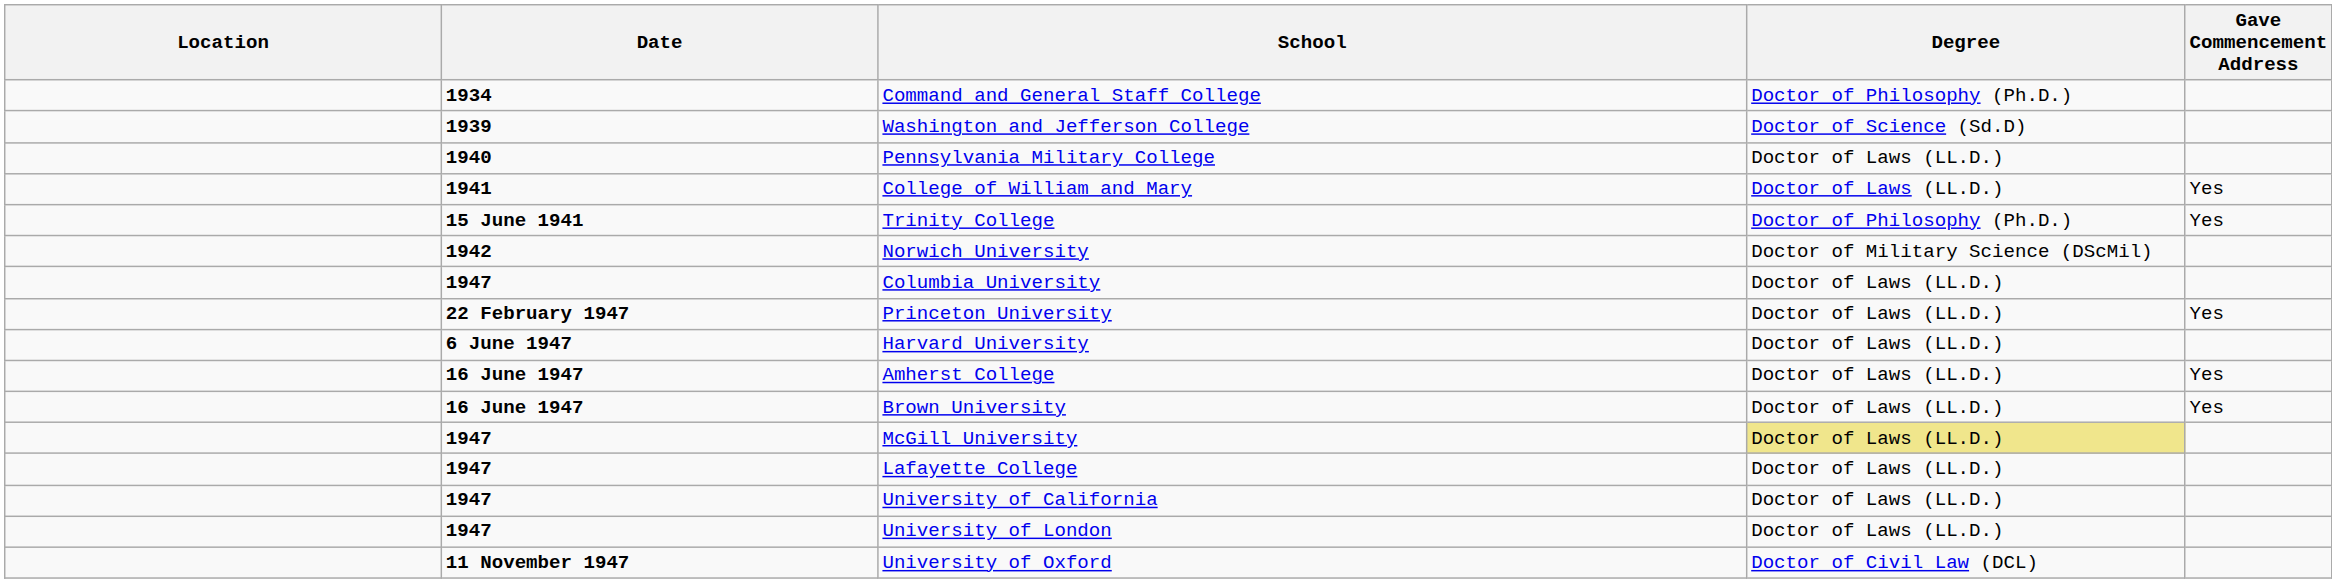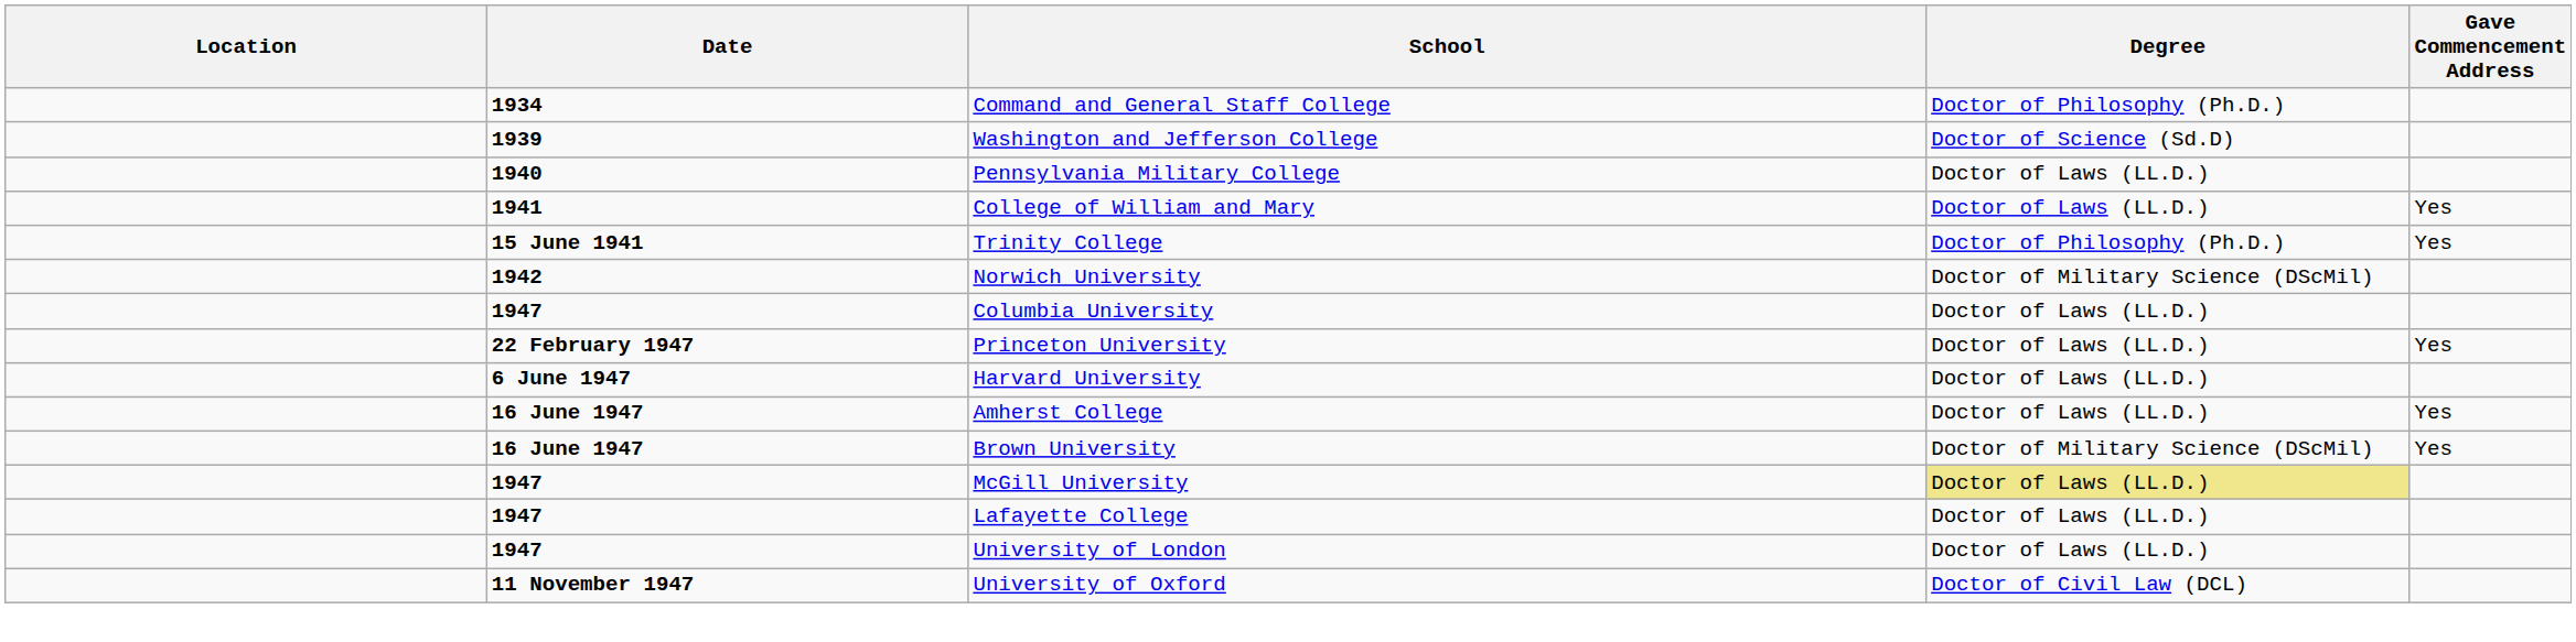 <table class="wikitable" style="width:100%;">
 <tr>
 <th style="width:20%;">Location</th>
 <th style="width:20%;">Date</th>
 <th style="width:40%;">School</th>
 <th style="width:20%;">Degree</th>
 <th>Gave Commencement Address</th>
 </tr>
 <tr>
 <td></td>
 <td><strong>1934</strong></td>
 <td><a href='#'>Command and General Staff College</a></td>
 <td><a href='#'>Doctor of Philosophy</a> (Ph.D.)</td>
 <td></td>
 </tr>
 <tr>
 <td></td>
 <td><strong>1939</strong></td>
 <td><a href='#'>Washington and Jefferson College</a></td>
 <td><a href='#'>Doctor of Science</a> (Sd.D)</td>
 <td></td>
 </tr>
 <tr>
 <td></td>
 <td><strong>1940</strong></td>
 <td><a href='#'>Pennsylvania Military College</a></td>
 <td>Doctor of Laws (LL.D.)</td>
 <td></td>
 </tr>
 <tr>
 <td></td>
 <td><strong>1941</strong></td>
 <td><a href='#'>College of William and Mary</a></td>
 <td><a href='#'>Doctor of Laws</a> (LL.D.)</td>
 <td>Yes</td>
 </tr>
 <tr>
 <td></td>
 <td><strong>15 June 1941</strong></td>
 <td><a href='#'>Trinity College</a></td>
 <td><a href='#'>Doctor of Philosophy</a> (Ph.D.)</td>
 <td>Yes</td>
 </tr>
 <tr>
 <td></td>
 <td><strong>1942</strong></td>
 <td><a href='#'>Norwich University</a></td>
 <td>Doctor of Military Science (DScMil)</td>
 <td></td>
 </tr>
 <tr>
 <td></td>
 <td><strong>1947</strong></td>
 <td><a href='#'>Columbia University</a></td>
 <td>Doctor of Laws (LL.D.)</td>
 <td></td>
 </tr>
 <tr>
 <td></td>
 <td><strong>22 February 1947</strong></td>
 <td><a href='#'>Princeton University</a></td>
 <td>Doctor of Laws (LL.D.)</td>
 <td>Yes</td>
 </tr>
 <tr>
 <td></td>
 <td><strong>6 June 1947</strong></td>
 <td><a href='#'>Harvard University</a></td>
 <td>Doctor of Laws (LL.D.)</td>
 <td></td>
 </tr>
 <tr>
 <td></td>
 <td><strong>16 June 1947</strong></td>
 <td><a href='#'>Amherst College</a></td>
 <td>Doctor of Laws (LL.D.)</td>
 <td>Yes</td>
 </tr>
 <tr>
 <td></td>
 <td><strong>16 June 1947</strong></td>
 <td><a href='#'>Brown University</a></td>
-<td>Doctor of Laws (LL.D.)</td>
+<td>Doctor of Military Science (DScMil)</td>
 <td>Yes</td>
 </tr>
 <tr>
 <td></td>
 <td><strong>1947</strong></td>
 <td><a href='#'>McGill University</a></td>
 <td style="background: khaki;">Doctor of Laws (LL.D.)</td>
 <td></td>
 </tr>
 <tr>
 <td></td>
 <td><strong>1947</strong></td>
 <td><a href='#'>Lafayette College</a></td>
 <td>Doctor of Laws (LL.D.)</td>
 <td></td>
 </tr>
 <tr>
 <td></td>
 <td><strong>1947</strong></td>
-<td><a href='#'>University of California</a></td>
-<td>Doctor of Laws (LL.D.)</td>
-<td></td>
-</tr>
-<tr>
-<td></td>
-<td><strong>1947</strong></td>
 <td><a href='#'>University of London</a></td>
 <td>Doctor of Laws (LL.D.)</td>
 <td></td>
 </tr>
 <tr>
 <td></td>
 <td><strong>11 November 1947</strong></td>
 <td><a href='#'>University of Oxford</a></td>
 <td><a href='#'>Doctor of Civil Law</a> (DCL)</td>
 <td></td>
 </tr>
 </table>
